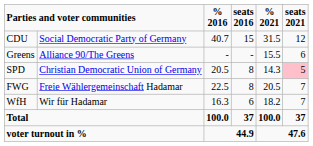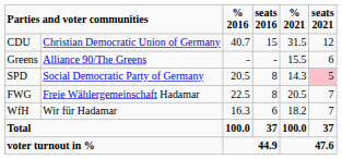 <table class="wikitable">
 <tr --  class="bgcolor5">
 <td colspan="2"><strong>Parties and voter communities</strong></td>
 <td align="center"><strong>%<br>2016</strong></td>
 <td align="center"><strong>seats<br>2016</strong></td>
 <td align="center"><strong>%<br>2021</strong></td>
 <td align="center"><strong>seats<br>2021</strong></td>
 </tr>
 <tr --->
 <td>CDU</td>
-<td><a href='#'>Social Democratic Party of Germany</a></td>
+<td><a href='#'>Christian Democratic Union of Germany</a></td>
 <td align="right">40.7</td>
 <td align="right">15</td>
 <td align="right">31.5</td>
 <td align="right">12</td>
 </tr>
 <tr --->
 <td>Greens</td>
 <td><a href='#'>Alliance 90/The Greens</a></td>
 <td align="right">-</td>
 <td align="right">-</td>
 <td align="right">15.5</td>
 <td align="right">6</td>
 </tr>
 <tr --->
 <td>SPD</td>
-<td><a href='#'>Christian Democratic Union of Germany</a></td>
+<td><a href='#'>Social Democratic Party of Germany</a></td>
 <td align="right">20.5</td>
 <td align="right">8</td>
 <td align="right">14.3</td>
 <td align="right" style="background: pink;">5</td>
 </tr>
 <tr --->
 <td>FWG</td>
 <td><a href='#'>Freie Wählergemeinschaft</a> Hadamar</td>
 <td align="right">22.5</td>
 <td align="right">8</td>
 <td align="right">20.5</td>
 <td align="right">7</td>
 </tr>
 <tr --->
 <td>WfH</td>
 <td>Wir für Hadamar</td>
 <td align="right">16.3</td>
 <td align="right">6</td>
 <td align="right">18.2</td>
 <td align="right">7</td>
 </tr>
 <tr -- class="bgcolor5">
 <td colspan="2"><strong>Total</strong></td>
 <td align="right"><strong>100.0</strong></td>
 <td align="right"><strong>37</strong></td>
 <td align="right"><strong>100.0</strong></td>
 <td align="right"><strong>37</strong></td>
 </tr>
 <tr -- class="bgcolor5">
 <td colspan="2"><strong>voter turnout in %</strong></td>
 <td colspan="2" align="right"><strong>44.9</strong></td>
 <td colspan="2" align="right"><strong>47.6</strong></td>
 </tr>
 </table>
